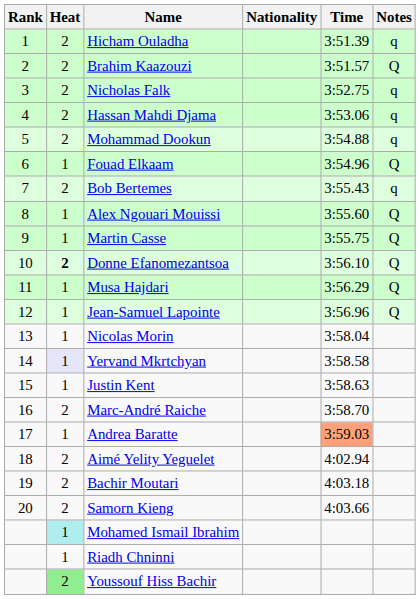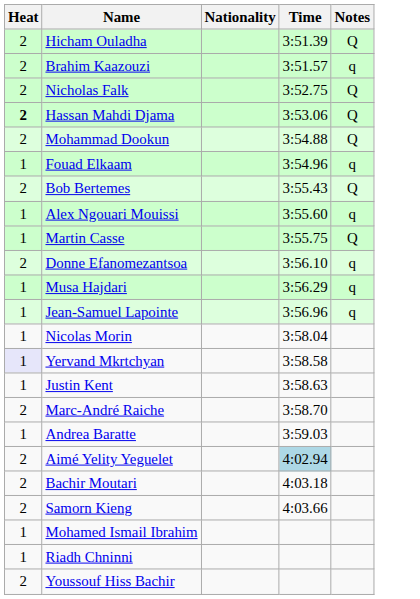 <table class="wikitable sortable" style="text-align:center; font-size:95%">
 <tr>
-<th>Rank</th>
 <th>Heat</th>
 <th>Name</th>
 <th>Nationality</th>
 <th>Time</th>
 <th>Notes</th>
 </tr>
 <tr bgcolor=ccffcc>
-<td>1</td>
 <td>2</td>
 <td align=left><a href='#'>Hicham Ouladha</a></td>
 <td align=left></td>
 <td>3:51.39</td>
+<td>Q</td>
+</tr>
+<tr bgcolor=ccffcc>
+<td>2</td>
+<td align=left><a href='#'>Brahim Kaazouzi</a></td>
+<td align=left></td>
+<td>3:51.57</td>
 <td>q</td>
 </tr>
 <tr bgcolor=ccffcc>
 <td>2</td>
-<td>2</td>
-<td align=left><a href='#'>Brahim Kaazouzi</a></td>
+<td align=left><a href='#'>Nicholas Falk</a></td>
 <td align=left></td>
-<td>3:51.57</td>
+<td>3:52.75</td>
 <td>Q</td>
 </tr>
 <tr bgcolor=ccffcc>
-<td>3</td>
-<td>2</td>
-<td align=left><a href='#'>Nicholas Falk</a></td>
-<td align=left></td>
-<td>3:52.75</td>
-<td>q</td>
-</tr>
-<tr bgcolor=ccffcc>
-<td>4</td>
-<td>2</td>
+<td><strong>2</strong></td>
 <td align=left><a href='#'>Hassan Mahdi Djama</a></td>
 <td align=left></td>
 <td>3:53.06</td>
-<td>q</td>
+<td>Q</td>
 </tr>
 <tr bgcolor=ddffdd>
-<td>5</td>
 <td>2</td>
 <td align=left><a href='#'>Mohammad Dookun</a></td>
 <td align=left></td>
 <td>3:54.88</td>
-<td>q</td>
+<td>Q</td>
 </tr>
 <tr bgcolor=ccffcc>
-<td>6</td>
 <td>1</td>
 <td align=left><a href='#'>Fouad Elkaam</a></td>
 <td align=left></td>
 <td>3:54.96</td>
-<td>Q</td>
+<td>q</td>
 </tr>
 <tr bgcolor=ddffdd>
-<td>7</td>
 <td>2</td>
 <td align=left><a href='#'>Bob Bertemes</a></td>
 <td align=left></td>
 <td>3:55.43</td>
-<td>q</td>
+<td>Q</td>
 </tr>
 <tr bgcolor=ccffcc>
-<td>8</td>
 <td>1</td>
 <td align=left><a href='#'>Alex Ngouari Mouissi</a></td>
 <td align=left></td>
 <td>3:55.60</td>
-<td>Q</td>
+<td>q</td>
 </tr>
 <tr bgcolor=ccffcc>
-<td>9</td>
 <td>1</td>
 <td align=left><a href='#'>Martin Casse</a></td>
 <td align=left></td>
 <td>3:55.75</td>
 <td>Q</td>
 </tr>
 <tr bgcolor=ddffdd>
-<td>10</td>
-<td><strong>2</strong></td>
+<td>2</td>
 <td align=left><a href='#'>Donne Efanomezantsoa</a></td>
 <td align=left></td>
 <td>3:56.10</td>
-<td>Q</td>
+<td>q</td>
 </tr>
 <tr bgcolor=ccffcc>
-<td>11</td>
 <td>1</td>
 <td align=left><a href='#'>Musa Hajdari</a></td>
 <td align=left></td>
 <td>3:56.29</td>
-<td>Q</td>
+<td>q</td>
 </tr>
 <tr bgcolor=ddffdd>
-<td>12</td>
 <td>1</td>
 <td align=left><a href='#'>Jean-Samuel Lapointe</a></td>
 <td align=left></td>
 <td>3:56.96</td>
-<td>Q</td>
+<td>q</td>
 </tr>
 <tr>
-<td>13</td>
 <td>1</td>
 <td align=left><a href='#'>Nicolas Morin</a></td>
 <td align=left></td>
 <td>3:58.04</td>
 <td></td>
 </tr>
 <tr>
-<td>14</td>
 <td style="background: lavender;">1</td>
 <td align=left><a href='#'>Yervand Mkrtchyan</a></td>
 <td align=left></td>
 <td>3:58.58</td>
 <td></td>
 </tr>
 <tr>
-<td>15</td>
 <td>1</td>
 <td align=left><a href='#'>Justin Kent</a></td>
 <td align=left></td>
 <td>3:58.63</td>
 <td></td>
 </tr>
 <tr>
-<td>16</td>
 <td>2</td>
 <td align=left><a href='#'>Marc-André Raiche</a></td>
 <td align=left></td>
 <td>3:58.70</td>
 <td></td>
 </tr>
 <tr>
-<td>17</td>
 <td>1</td>
 <td align=left><a href='#'>Andrea Baratte</a></td>
 <td align=left></td>
-<td style="background: lightsalmon;">3:59.03</td>
+<td>3:59.03</td>
 <td></td>
 </tr>
 <tr>
-<td>18</td>
 <td>2</td>
 <td align=left><a href='#'>Aimé Yelity Yeguelet</a></td>
 <td align=left></td>
-<td>4:02.94</td>
+<td style="background: lightblue;">4:02.94</td>
 <td></td>
 </tr>
 <tr>
-<td>19</td>
 <td>2</td>
 <td align=left><a href='#'>Bachir Moutari</a></td>
 <td align=left></td>
 <td>4:03.18</td>
 <td></td>
 </tr>
 <tr>
-<td>20</td>
 <td>2</td>
 <td align=left><a href='#'>Samorn Kieng</a></td>
 <td align=left></td>
 <td>4:03.66</td>
 <td></td>
 </tr>
 <tr>
-<td></td>
-<td style="background: paleturquoise;">1</td>
+<td>1</td>
 <td align=left><a href='#'>Mohamed Ismail Ibrahim</a></td>
 <td align=left></td>
 <td></td>
 <td></td>
 </tr>
 <tr>
-<td></td>
 <td>1</td>
 <td align=left><a href='#'>Riadh Chninni</a></td>
 <td align=left></td>
 <td></td>
 <td></td>
 </tr>
 <tr>
-<td></td>
-<td style="background: lightgreen;">2</td>
+<td>2</td>
 <td align=left><a href='#'>Youssouf Hiss Bachir</a></td>
 <td align=left></td>
 <td></td>
 <td></td>
 </tr>
 </table>
